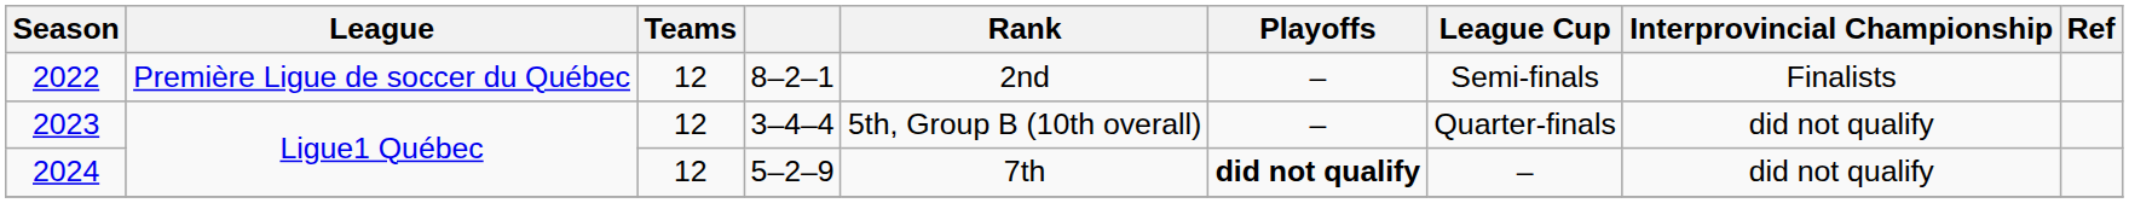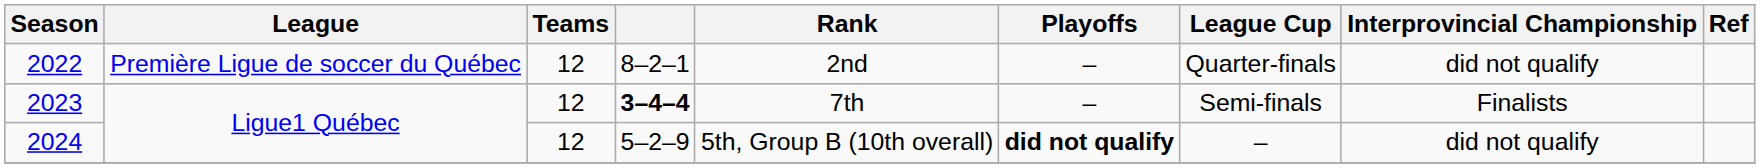 <table class="wikitable" style="text-align: center;">
 <tr>
 <th>Season</th>
 <th>League</th>
 <th>Teams</th>
 <th></th>
 <th>Rank</th>
 <th>Playoffs</th>
 <th>League Cup</th>
 <th>Interprovincial Championship</th>
 <th>Ref</th>
 </tr>
 <tr>
 <td><a href='#'>2022</a></td>
 <td><a href='#'>Première Ligue de soccer du Québec</a></td>
 <td>12</td>
 <td>8–2–1</td>
 <td>2nd</td>
 <td>–</td>
-<td>Semi-finals</td>
-<td>Finalists</td>
+<td>Quarter-finals</td>
+<td>did not qualify</td>
 <td></td>
 </tr>
 <tr>
 <td><a href='#'>2023</a></td>
 <td rowspan=2><a href='#'>Ligue1 Québec</a></td>
 <td>12</td>
-<td>3–4–4</td>
-<td>5th, Group B (10th overall)</td>
+<td><strong>3–4–4</strong></td>
+<td>7th</td>
 <td>–</td>
-<td>Quarter-finals</td>
-<td>did not qualify</td>
+<td>Semi-finals</td>
+<td>Finalists</td>
 <td></td>
 </tr>
 <tr>
 <td><a href='#'>2024</a></td>
 <td>12</td>
 <td>5–2–9</td>
-<td>7th</td>
+<td>5th, Group B (10th overall)</td>
 <td><strong>did not qualify</strong></td>
 <td>–</td>
 <td>did not qualify</td>
 <td></td>
 </tr>
 <tr>
 </tr>
 </table>
